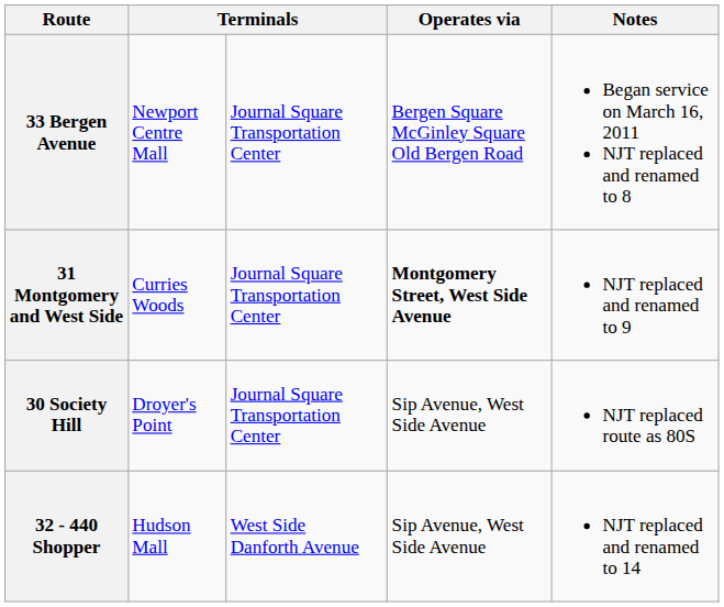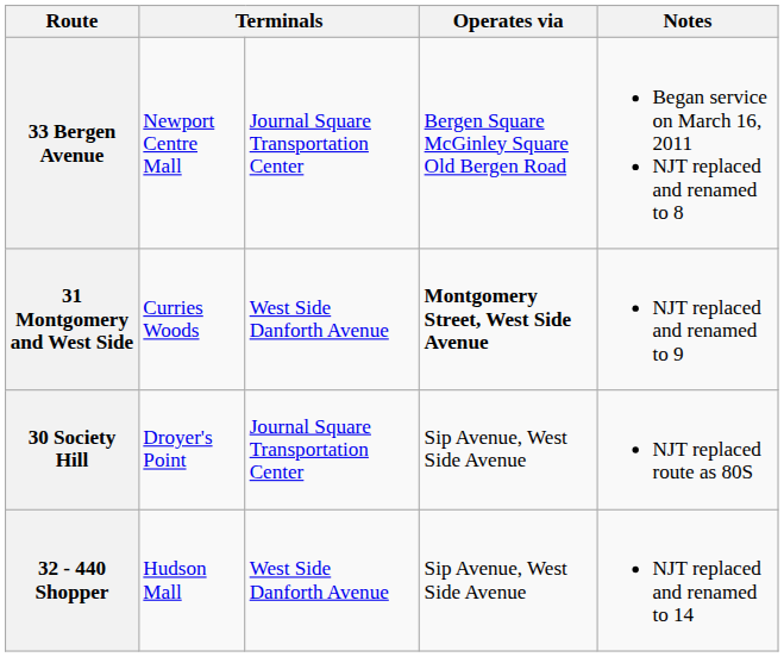 <table class="wikitable" style="font-size: 100%;" |>
 <tr>
 <th>Route</th>
 <th colspan=2>Terminals</th>
 <th>Operates via</th>
 <th>Notes</th>
 </tr>
 <tr>
 <th>33 Bergen Avenue</th>
 <td><a href='#'>Newport Centre Mall</a></td>
 <td><a href='#'>Journal Square Transportation Center</a></td>
 <td><a href='#'>Bergen Square</a><br><a href='#'>McGinley Square</a><br><a href='#'>Old Bergen Road</a></td>
 <td><br><ul><li>Began service on March 16, 2011</li><li>NJT replaced and renamed to 8 </li></ul></td>
 </tr>
 <tr>
 <th>31 Montgomery<br>and West Side</th>
 <td><a href='#'>Curries Woods</a></td>
-<td><a href='#'>Journal Square Transportation Center</a></td>
+<td><a href='#'>West Side</a><br><a href='#'>Danforth Avenue</a></td>
 <td><strong>Montgomery Street, West Side Avenue</strong></td>
 <td><br><ul><li>NJT replaced and renamed to 9 </li></ul></td>
 </tr>
 <tr>
 <th>30 Society Hill</th>
 <td><a href='#'>Droyer's Point</a></td>
 <td><a href='#'>Journal Square Transportation Center</a></td>
 <td>Sip Avenue, West Side Avenue</td>
 <td><br><ul><li>NJT replaced route as 80S </li></ul></td>
 </tr>
 <tr>
 <th>32 - 440 Shopper</th>
 <td><a href='#'>Hudson Mall</a></td>
 <td><a href='#'>West Side</a><br><a href='#'>Danforth Avenue</a></td>
 <td>Sip Avenue, West Side Avenue</td>
 <td><br><ul><li>NJT replaced and renamed to 14 </li></ul></td>
 </tr>
 </table>
